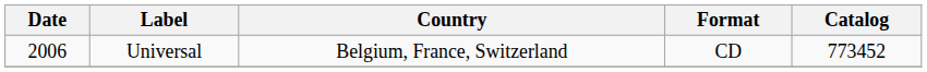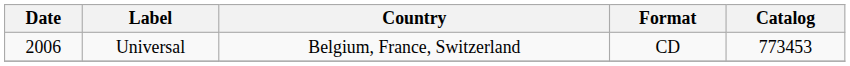 <table class="wikitable" width="60%" border="1">
 <tr>
 <th>Date</th>
 <th>Label</th>
 <th>Country</th>
 <th>Format</th>
 <th>Catalog</th>
 </tr>
 <tr>
 <td align=center>2006</td>
 <td align=center>Universal</td>
 <td align=center>Belgium, France, Switzerland</td>
 <td align=center>CD</td>
-<td align=center>773452</td>
+<td align=center>773453</td>
 </tr>
 <tr>
 </tr>
 </table>
